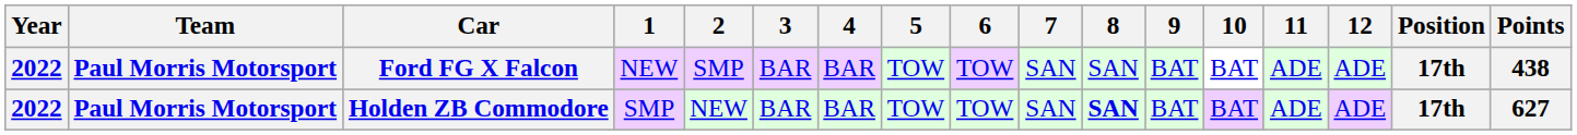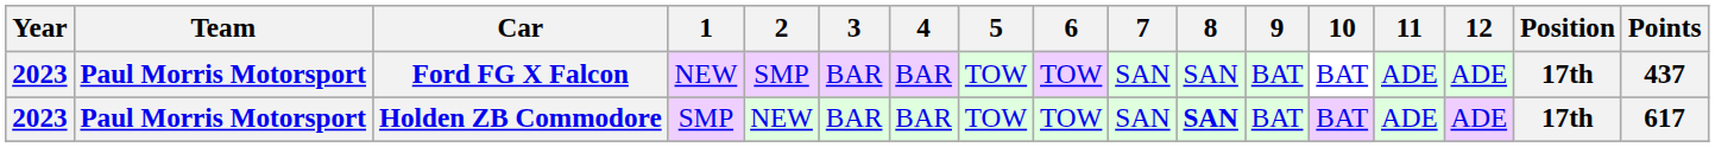 <table class="wikitable" style="text-align:center; font-size:90%">
 <tr>
 <th>Year</th>
 <th>Team</th>
 <th>Car</th>
 <th>1</th>
 <th>2</th>
 <th>3</th>
 <th>4</th>
 <th>5</th>
 <th>6</th>
 <th>7</th>
 <th>8</th>
 <th>9</th>
 <th>10</th>
 <th>11</th>
 <th>12</th>
 <th>Position</th>
 <th>Points</th>
 </tr>
 <tr>
-<th><a href='#'>2022</a></th>
+<th><a href='#'>2023</a></th>
 <th><a href='#'>Paul Morris Motorsport</a></th>
 <th><a href='#'>Ford FG X Falcon</a></th>
 <td style="background: #efcfff"><a href='#'>NEW</a><br></td>
 <td style="background: #efcfff"><a href='#'>SMP</a><br></td>
 <td style="background: #efcfff"><a href='#'>BAR</a><br></td>
 <td style="background: #efcfff"><a href='#'>BAR</a><br></td>
 <td style="background: #dfffdf"><a href='#'>TOW</a><br></td>
 <td style="background: #efcfff"><a href='#'>TOW</a><br></td>
 <td style="background: #dfffdf"><a href='#'>SAN</a><br></td>
 <td style="background: #dfffdf"><a href='#'>SAN</a><br></td>
 <td style="background: #dfffdf"><a href='#'>BAT</a><br></td>
 <td style="background: #ffffff"><a href='#'>BAT</a><br></td>
 <td style="background: #dfffdf"><a href='#'>ADE</a><br></td>
 <td style="background: #dfffdf"><a href='#'>ADE</a><br></td>
 <th>17th</th>
-<th>438</th>
+<th>437</th>
 </tr>
 <tr>
-<th><a href='#'>2022</a></th>
+<th><a href='#'>2023</a></th>
 <th><a href='#'>Paul Morris Motorsport</a></th>
 <th><a href='#'>Holden ZB Commodore</a></th>
 <td style="background: #efcfff"><a href='#'>SMP</a><br></td>
 <td style="background: #dfffdf"><a href='#'>NEW</a><br></td>
 <td style="background: #dfffdf"><a href='#'>BAR</a><br></td>
 <td style="background: #dfffdf"><a href='#'>BAR</a><br></td>
 <td style="background: #dfffdf"><a href='#'>TOW</a><br></td>
 <td style="background: #dfffdf"><a href='#'>TOW</a><br></td>
 <td style="background: #dfffdf"><a href='#'>SAN</a><br></td>
 <td style="background: #dfffdf"><strong><a href='#'>SAN</a><br></strong></td>
 <td style="background: #dfffdf"><a href='#'>BAT</a><br></td>
 <td style="background: #efcfff"><a href='#'>BAT</a><br></td>
 <td style="background: #dfffdf"><a href='#'>ADE</a><br></td>
 <td style="background: #efcfff"><a href='#'>ADE</a><br></td>
 <th>17th</th>
-<th>627</th>
+<th>617</th>
 </tr>
 </table>
